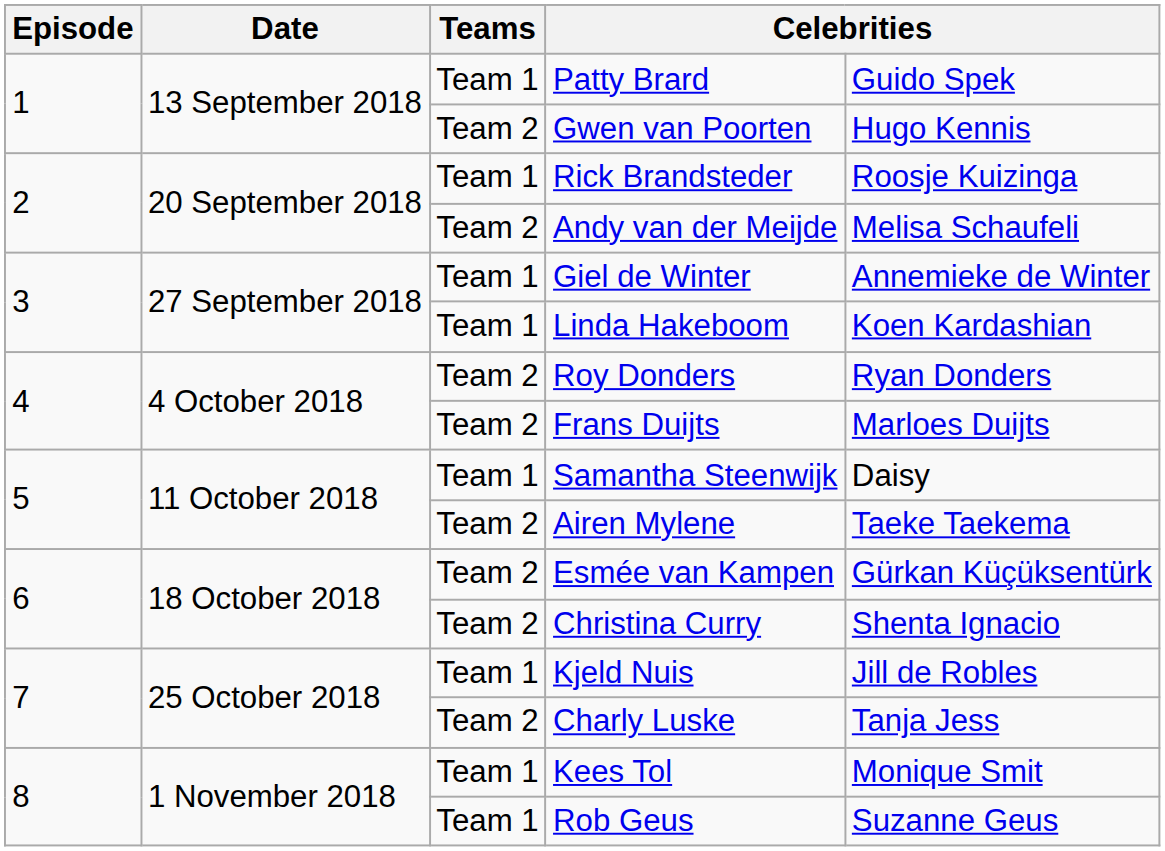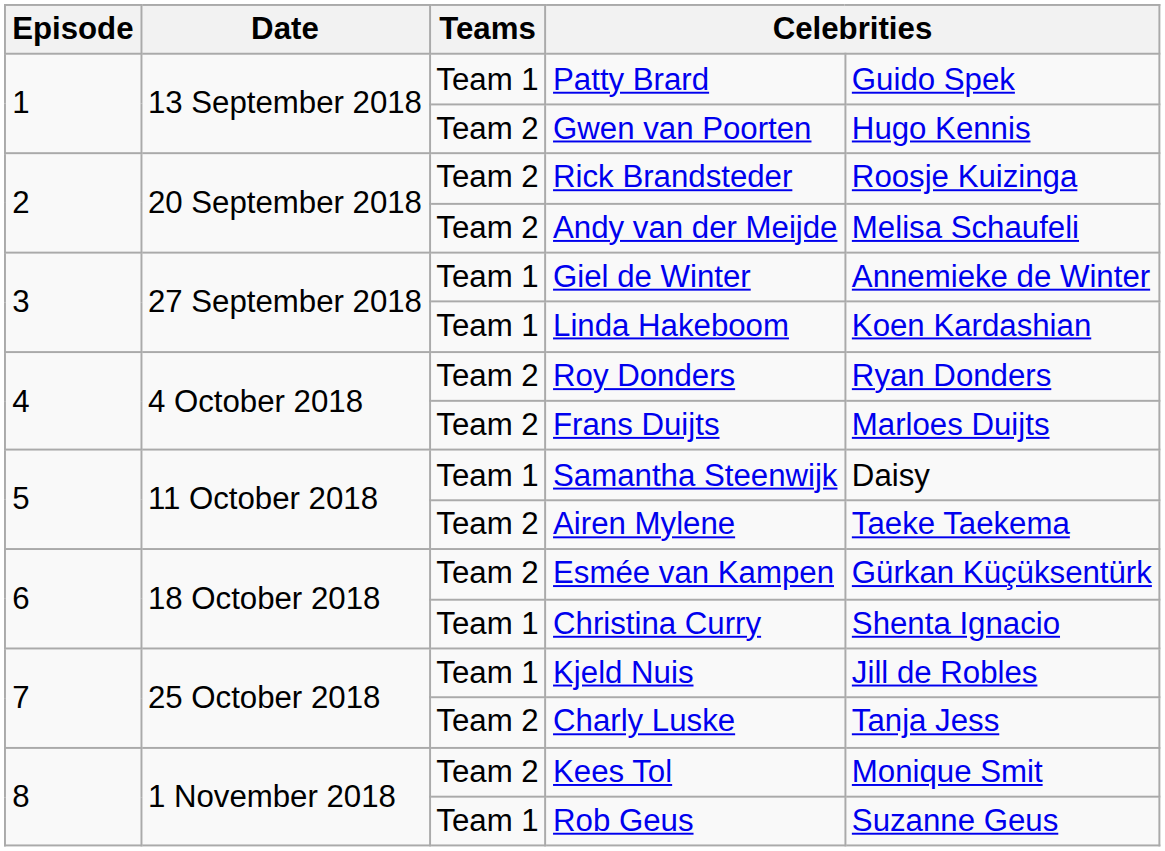 <table class="wikitable">
 <tr>
 <th>Episode</th>
 <th>Date</th>
 <th>Teams</th>
 <th colspan="2">Celebrities</th>
 </tr>
 <tr>
 <td rowspan="2">1</td>
 <td rowspan="2">13 September 2018</td>
 <td>Team 1</td>
 <td><a href='#'>Patty Brard</a></td>
 <td><a href='#'>Guido Spek</a></td>
 </tr>
 <tr>
 <td>Team 2</td>
 <td><a href='#'>Gwen van Poorten</a></td>
 <td><a href='#'>Hugo Kennis</a></td>
 </tr>
 <tr>
 <td rowspan="2">2</td>
 <td rowspan="2">20 September 2018</td>
-<td>Team 1</td>
+<td>Team 2</td>
 <td><a href='#'>Rick Brandsteder</a></td>
 <td><a href='#'>Roosje Kuizinga</a></td>
 </tr>
 <tr>
 <td>Team 2</td>
 <td><a href='#'>Andy van der Meijde</a></td>
 <td><a href='#'>Melisa Schaufeli</a></td>
 </tr>
 <tr>
 <td rowspan="2">3</td>
 <td rowspan="2">27 September 2018</td>
 <td>Team 1</td>
 <td><a href='#'>Giel de Winter</a></td>
 <td><a href='#'>Annemieke de Winter</a></td>
 </tr>
 <tr>
 <td>Team 1</td>
 <td><a href='#'>Linda Hakeboom</a></td>
 <td><a href='#'>Koen Kardashian</a></td>
 </tr>
 <tr>
 <td rowspan="2">4</td>
 <td rowspan="2">4 October 2018</td>
 <td>Team 2</td>
 <td><a href='#'>Roy Donders</a></td>
 <td><a href='#'>Ryan Donders</a></td>
 </tr>
 <tr>
 <td>Team 2</td>
 <td><a href='#'>Frans Duijts</a></td>
 <td><a href='#'>Marloes Duijts</a></td>
 </tr>
 <tr>
 <td rowspan="2">5</td>
 <td rowspan="2">11 October 2018</td>
 <td>Team 1</td>
 <td><a href='#'>Samantha Steenwijk</a></td>
 <td>Daisy</td>
 </tr>
 <tr>
 <td>Team 2</td>
 <td><a href='#'>Airen Mylene</a></td>
 <td><a href='#'>Taeke Taekema</a></td>
 </tr>
 <tr>
 <td rowspan="2">6</td>
 <td rowspan="2">18 October 2018</td>
 <td>Team 2</td>
 <td><a href='#'>Esmée van Kampen</a></td>
 <td><a href='#'>Gürkan Küçüksentürk</a></td>
 </tr>
 <tr>
-<td>Team 2</td>
+<td>Team 1</td>
 <td><a href='#'>Christina Curry</a></td>
 <td><a href='#'>Shenta Ignacio</a></td>
 </tr>
 <tr>
 <td rowspan="2">7</td>
 <td rowspan="2">25 October 2018</td>
 <td>Team 1</td>
 <td><a href='#'>Kjeld Nuis</a></td>
 <td><a href='#'>Jill de Robles</a></td>
 </tr>
 <tr>
 <td>Team 2</td>
 <td><a href='#'>Charly Luske</a></td>
 <td><a href='#'>Tanja Jess</a></td>
 </tr>
 <tr>
 <td rowspan="2">8</td>
 <td rowspan="2">1 November 2018</td>
-<td>Team 1</td>
+<td>Team 2</td>
 <td><a href='#'>Kees Tol</a></td>
 <td><a href='#'>Monique Smit</a></td>
 </tr>
 <tr>
 <td>Team 1</td>
 <td><a href='#'>Rob Geus</a></td>
 <td><a href='#'>Suzanne Geus</a></td>
 </tr>
 </table>
